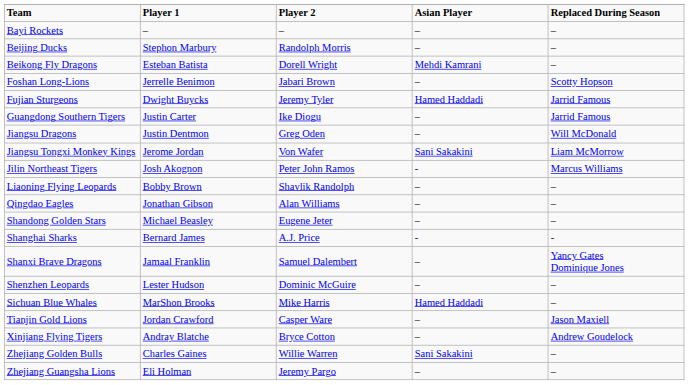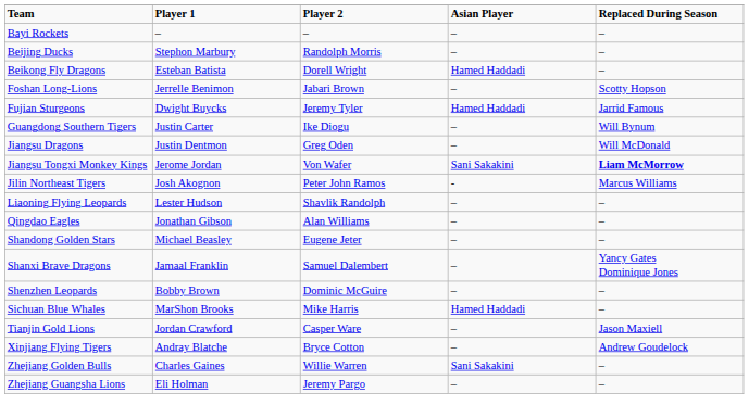 <table class="wikitable" style="font-size:95%;">
 <tr>
 </tr>
 <tr>
 <td width="190"><strong>Team</strong></td>
 <td width="190"><strong>Player 1</strong></td>
 <td width="190"><strong>Player 2</strong></td>
 <td width="190"><strong>Asian Player</strong></td>
 <td width="190"><strong>Replaced During Season</strong></td>
 </tr>
 <tr>
 <td><a href='#'>Bayi Rockets</a></td>
 <td>–</td>
 <td>–</td>
 <td>–</td>
 <td>–</td>
 </tr>
 <tr>
 <td><a href='#'>Beijing Ducks</a></td>
 <td> <a href='#'>Stephon Marbury</a></td>
 <td> <a href='#'>Randolph Morris</a></td>
 <td>–</td>
 <td>–</td>
 </tr>
 <tr>
 <td><a href='#'>Beikong Fly Dragons</a></td>
 <td> <a href='#'>Esteban Batista</a></td>
 <td> <a href='#'>Dorell Wright</a></td>
-<td> <a href='#'>Mehdi Kamrani</a></td>
+<td> <a href='#'>Hamed Haddadi</a></td>
 <td>–</td>
 </tr>
 <tr>
 <td><a href='#'>Foshan Long-Lions</a></td>
 <td> <a href='#'>Jerrelle Benimon</a></td>
 <td> <a href='#'>Jabari Brown</a></td>
 <td>–</td>
 <td> <a href='#'>Scotty Hopson</a></td>
 </tr>
 <tr>
 <td><a href='#'>Fujian Sturgeons</a></td>
 <td> <a href='#'>Dwight Buycks</a></td>
 <td> <a href='#'>Jeremy Tyler</a></td>
 <td> <a href='#'>Hamed Haddadi</a></td>
 <td> <a href='#'>Jarrid Famous</a></td>
 </tr>
 <tr>
 <td><a href='#'>Guangdong Southern Tigers</a></td>
 <td> <a href='#'>Justin Carter</a></td>
 <td> <a href='#'>Ike Diogu</a></td>
 <td>–</td>
-<td> <a href='#'>Jarrid Famous</a></td>
+<td> <a href='#'>Will Bynum</a></td>
 </tr>
 <tr>
 <td><a href='#'>Jiangsu Dragons</a></td>
 <td> <a href='#'>Justin Dentmon</a></td>
 <td> <a href='#'>Greg Oden</a></td>
 <td>–</td>
 <td> <a href='#'>Will McDonald</a></td>
 </tr>
 <tr>
 <td><a href='#'>Jiangsu Tongxi Monkey Kings</a></td>
 <td> <a href='#'>Jerome Jordan</a></td>
 <td> <a href='#'>Von Wafer</a></td>
 <td> <a href='#'>Sani Sakakini</a></td>
-<td> <a href='#'>Liam McMorrow</a></td>
+<td><strong> <a href='#'>Liam McMorrow</a></strong></td>
 </tr>
 <tr>
 <td><a href='#'>Jilin Northeast Tigers</a></td>
 <td> <a href='#'>Josh Akognon</a></td>
 <td> <a href='#'>Peter John Ramos</a></td>
 <td>-</td>
 <td> <a href='#'>Marcus Williams</a></td>
 </tr>
 <tr>
 <td><a href='#'>Liaoning Flying Leopards</a></td>
-<td> <a href='#'>Bobby Brown</a></td>
+<td> <a href='#'>Lester Hudson</a></td>
 <td> <a href='#'>Shavlik Randolph</a></td>
 <td>–</td>
 <td>–</td>
 </tr>
 <tr>
 <td><a href='#'>Qingdao Eagles</a></td>
 <td> <a href='#'>Jonathan Gibson</a></td>
 <td> <a href='#'>Alan Williams</a></td>
 <td>–</td>
 <td>–</td>
 </tr>
 <tr>
 <td><a href='#'>Shandong Golden Stars</a></td>
 <td> <a href='#'>Michael Beasley</a></td>
 <td> <a href='#'>Eugene Jeter</a></td>
 <td>–</td>
 <td>–</td>
 </tr>
 <tr>
-<td><a href='#'>Shanghai Sharks</a></td>
-<td> <a href='#'>Bernard James</a></td>
-<td> <a href='#'>A.J. Price</a></td>
-<td>-</td>
-<td>-</td>
-</tr>
-<tr>
 <td><a href='#'>Shanxi Brave Dragons</a></td>
 <td> <a href='#'>Jamaal Franklin</a></td>
 <td> <a href='#'>Samuel Dalembert</a></td>
 <td>–</td>
 <td> <a href='#'>Yancy Gates</a><br> <a href='#'>Dominique Jones</a></td>
 </tr>
 <tr>
 <td><a href='#'>Shenzhen Leopards</a></td>
-<td> <a href='#'>Lester Hudson</a></td>
+<td> <a href='#'>Bobby Brown</a></td>
 <td> <a href='#'>Dominic McGuire</a></td>
 <td>–</td>
 <td>–</td>
 </tr>
 <tr>
 <td><a href='#'>Sichuan Blue Whales</a></td>
 <td> <a href='#'>MarShon Brooks</a></td>
 <td> <a href='#'>Mike Harris</a></td>
 <td> <a href='#'>Hamed Haddadi</a></td>
 <td>–</td>
 </tr>
 <tr>
 <td><a href='#'>Tianjin Gold Lions</a></td>
 <td> <a href='#'>Jordan Crawford</a></td>
 <td> <a href='#'>Casper Ware</a></td>
 <td>–</td>
 <td> <a href='#'>Jason Maxiell</a></td>
 </tr>
 <tr>
 <td><a href='#'>Xinjiang Flying Tigers</a></td>
 <td> <a href='#'>Andray Blatche</a></td>
 <td> <a href='#'>Bryce Cotton</a></td>
 <td>–</td>
 <td> <a href='#'>Andrew Goudelock</a></td>
 </tr>
 <tr>
 <td><a href='#'>Zhejiang Golden Bulls</a></td>
 <td> <a href='#'>Charles Gaines</a></td>
 <td> <a href='#'>Willie Warren</a></td>
 <td> <a href='#'>Sani Sakakini</a></td>
 <td>–</td>
 </tr>
 <tr>
 <td><a href='#'>Zhejiang Guangsha Lions</a></td>
 <td> <a href='#'>Eli Holman</a></td>
 <td> <a href='#'>Jeremy Pargo</a></td>
 <td>–</td>
 <td>–</td>
 </tr>
 </table>
